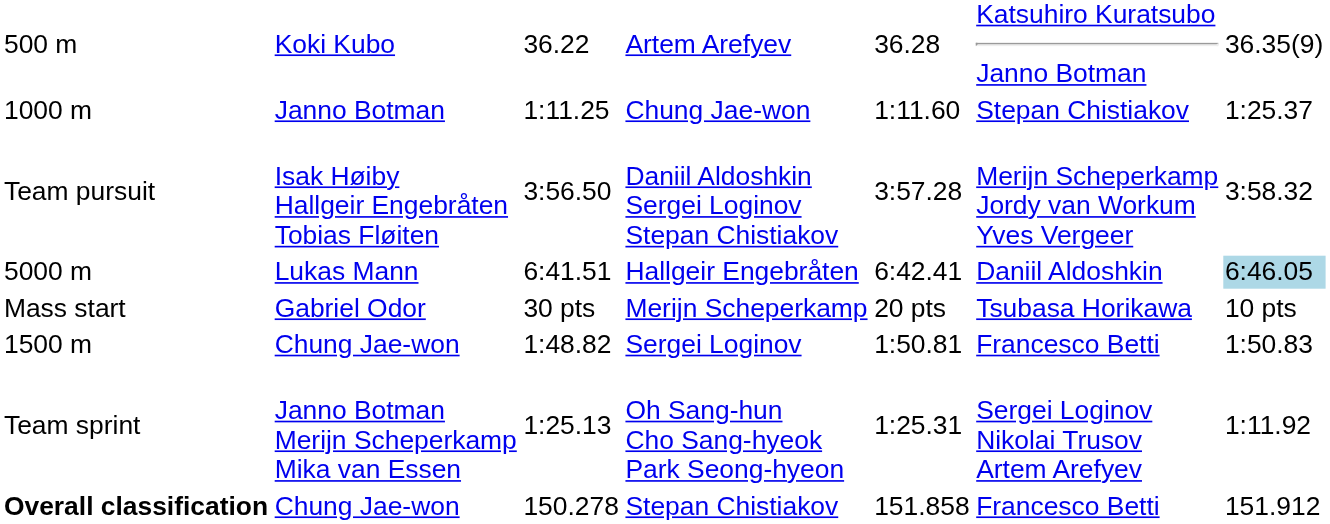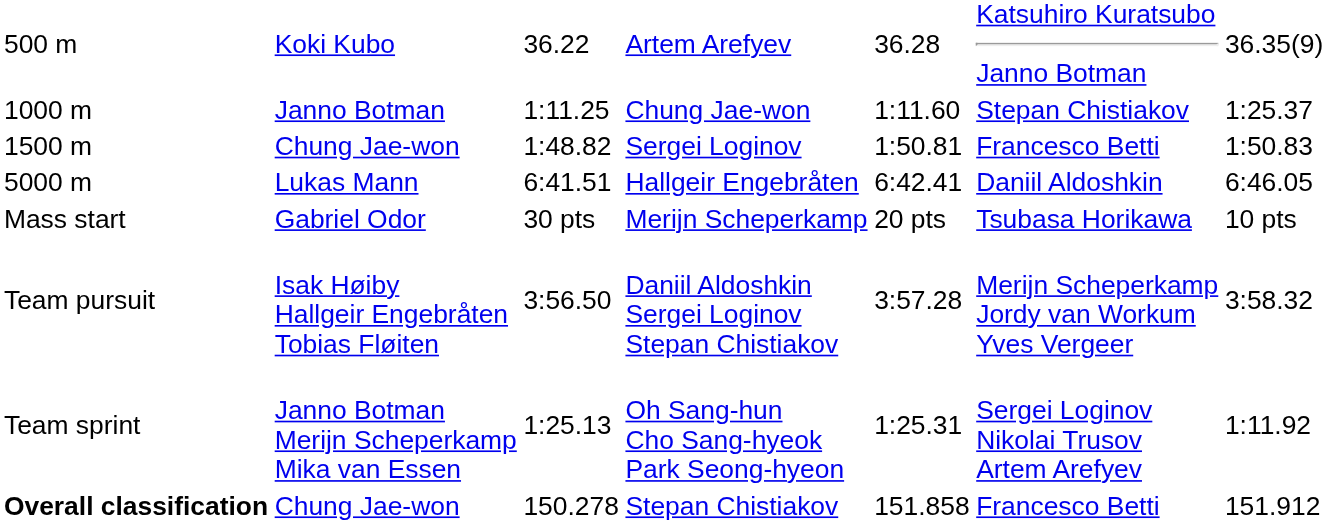 <table>
 <tr>
 <td>500 m</td>
 <td><a href='#'>Koki Kubo</a><br></td>
 <td>36.22</td>
 <td><a href='#'>Artem Arefyev</a><br></td>
 <td>36.28</td>
 <td><a href='#'>Katsuhiro Kuratsubo</a><br><hr><a href='#'>Janno Botman</a><br></td>
 <td>36.35(9)</td>
 </tr>
 <tr>
 <td>1000 m</td>
 <td><a href='#'>Janno Botman</a><br></td>
 <td>1:11.25</td>
 <td><a href='#'>Chung Jae-won</a><br></td>
 <td>1:11.60</td>
 <td><a href='#'>Stepan Chistiakov</a><br></td>
 <td>1:25.37</td>
 </tr>
 <tr>
-<td>Team pursuit</td>
-<td><br><a href='#'>Isak Høiby</a><br><a href='#'>Hallgeir Engebråten</a><br><a href='#'>Tobias Fløiten</a></td>
-<td>3:56.50</td>
-<td><br><a href='#'>Daniil Aldoshkin</a><br><a href='#'>Sergei Loginov</a><br><a href='#'>Stepan Chistiakov</a></td>
-<td>3:57.28</td>
-<td><br><a href='#'>Merijn Scheperkamp</a><br><a href='#'>Jordy van Workum</a><br><a href='#'>Yves Vergeer</a></td>
-<td>3:58.32</td>
+<td>1500 m</td>
+<td><a href='#'>Chung Jae-won</a><br></td>
+<td>1:48.82</td>
+<td><a href='#'>Sergei Loginov</a><br></td>
+<td>1:50.81</td>
+<td><a href='#'>Francesco Betti</a><br></td>
+<td>1:50.83</td>
 </tr>
 <tr>
 <td>5000 m</td>
 <td><a href='#'>Lukas Mann</a><br></td>
 <td>6:41.51</td>
 <td><a href='#'>Hallgeir Engebråten</a><br></td>
 <td>6:42.41</td>
 <td><a href='#'>Daniil Aldoshkin</a><br></td>
-<td style="background: lightblue;">6:46.05</td>
+<td>6:46.05</td>
 </tr>
 <tr>
 <td>Mass start</td>
 <td><a href='#'>Gabriel Odor</a><br></td>
 <td>30 pts</td>
 <td><a href='#'>Merijn Scheperkamp</a><br></td>
 <td>20 pts</td>
 <td><a href='#'>Tsubasa Horikawa</a><br></td>
 <td>10 pts</td>
 </tr>
 <tr>
-<td>1500 m</td>
-<td><a href='#'>Chung Jae-won</a><br></td>
-<td>1:48.82</td>
-<td><a href='#'>Sergei Loginov</a><br></td>
-<td>1:50.81</td>
-<td><a href='#'>Francesco Betti</a><br></td>
-<td>1:50.83</td>
+<td>Team pursuit</td>
+<td><br><a href='#'>Isak Høiby</a><br><a href='#'>Hallgeir Engebråten</a><br><a href='#'>Tobias Fløiten</a></td>
+<td>3:56.50</td>
+<td><br><a href='#'>Daniil Aldoshkin</a><br><a href='#'>Sergei Loginov</a><br><a href='#'>Stepan Chistiakov</a></td>
+<td>3:57.28</td>
+<td><br><a href='#'>Merijn Scheperkamp</a><br><a href='#'>Jordy van Workum</a><br><a href='#'>Yves Vergeer</a></td>
+<td>3:58.32</td>
 </tr>
 <tr>
 <td>Team sprint</td>
 <td><br><a href='#'>Janno Botman</a><br><a href='#'>Merijn Scheperkamp</a><br><a href='#'>Mika van Essen</a></td>
 <td>1:25.13</td>
 <td><br><a href='#'>Oh Sang-hun</a><br><a href='#'>Cho Sang-hyeok</a><br><a href='#'>Park Seong-hyeon</a></td>
 <td>1:25.31</td>
 <td><br><a href='#'>Sergei Loginov</a><br><a href='#'>Nikolai Trusov</a><br><a href='#'>Artem Arefyev</a></td>
 <td>1:11.92</td>
 </tr>
 <tr>
 <td align=left><strong>Overall classification</strong></td>
 <td><a href='#'>Chung Jae-won</a><br></td>
 <td>150.278</td>
 <td><a href='#'>Stepan Chistiakov</a><br></td>
 <td>151.858</td>
 <td><a href='#'>Francesco Betti</a><br></td>
 <td>151.912</td>
 </tr>
 </table>
